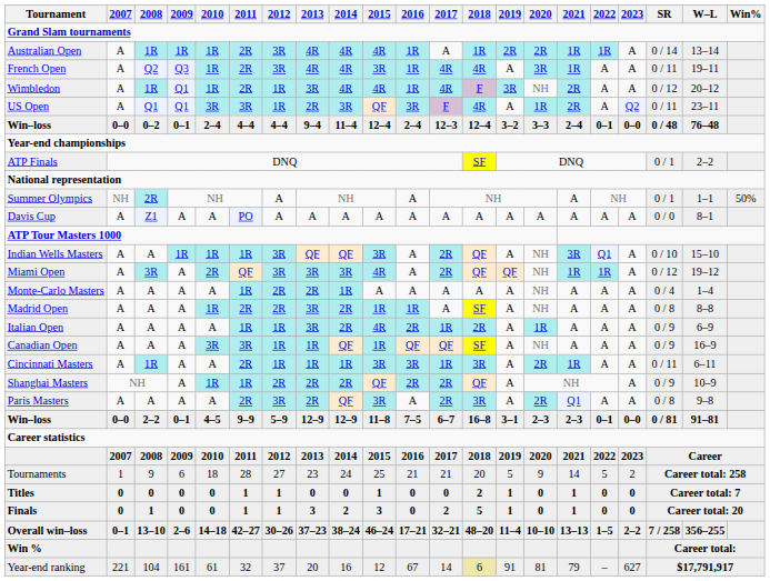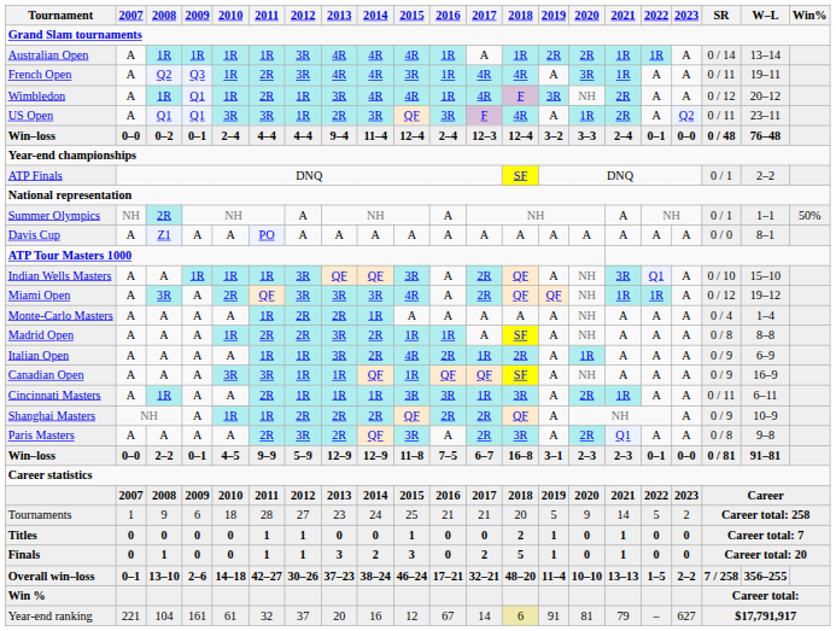 <table class="wikitable nowrap" style="text-align:center; font-size:96%">
 <tr>
 <th>Tournament</th>
 <th><a href='#'>2007</a></th>
 <th><a href='#'>2008</a></th>
 <th><a href='#'>2009</a></th>
 <th><a href='#'>2010</a></th>
 <th><a href='#'>2011</a></th>
 <th><a href='#'>2012</a></th>
 <th><a href='#'>2013</a></th>
 <th><a href='#'>2014</a></th>
 <th><a href='#'>2015</a></th>
 <th><a href='#'>2016</a></th>
 <th><a href='#'>2017</a></th>
 <th><a href='#'>2018</a></th>
 <th><a href='#'>2019</a></th>
 <th><a href='#'>2020</a></th>
 <th><a href='#'>2021</a></th>
 <th><a href='#'>2022</a></th>
 <th><a href='#'>2023</a></th>
 <th>SR</th>
 <th>W–L</th>
 <th>Win%</th>
 </tr>
 <tr>
 <td colspan="21" style="text-align:left"><strong><a href='#'>Grand Slam tournaments</a></strong></td>
 </tr>
 <tr>
 <td bgcolor=efefef align=left><a href='#'>Australian Open</a></td>
 <td>A</td>
 <td bgcolor=afeeee><a href='#'>1R</a></td>
 <td bgcolor=afeeee><a href='#'>1R</a></td>
 <td bgcolor=afeeee><a href='#'>1R</a></td>
-<td bgcolor=afeeee><a href='#'>2R</a></td>
+<td bgcolor=afeeee><a href='#'>1R</a></td>
 <td bgcolor=afeeee><a href='#'>3R</a></td>
 <td bgcolor=afeeee><a href='#'>4R</a></td>
 <td bgcolor=afeeee><a href='#'>4R</a></td>
 <td bgcolor=afeeee><a href='#'>4R</a></td>
 <td bgcolor=afeeee><a href='#'>1R</a></td>
 <td>A</td>
 <td bgcolor=afeeee><a href='#'>1R</a></td>
 <td bgcolor=afeeee><a href='#'>2R</a></td>
 <td bgcolor=afeeee><a href='#'>2R</a></td>
 <td bgcolor=afeeee><a href='#'>1R</a></td>
 <td bgcolor=afeeee><a href='#'>1R</a></td>
 <td>A</td>
 <td bgcolor=efefef>0 / 14</td>
 <td bgcolor=efefef>13–14</td>
 <td bgcolor=efefef></td>
 </tr>
 <tr>
 <td bgcolor=efefef align=left><a href='#'>French Open</a></td>
 <td>A</td>
 <td bgcolor=ecf2ff><a href='#'>Q2</a></td>
 <td bgcolor=ecf2ff><a href='#'>Q3</a></td>
 <td bgcolor=afeeee><a href='#'>1R</a></td>
 <td bgcolor=afeeee><a href='#'>2R</a></td>
 <td bgcolor=afeeee><a href='#'>3R</a></td>
 <td bgcolor=afeeee><a href='#'>4R</a></td>
 <td bgcolor=afeeee><a href='#'>4R</a></td>
 <td bgcolor=afeeee><a href='#'>3R</a></td>
 <td bgcolor=afeeee><a href='#'>1R</a></td>
 <td bgcolor=afeeee><a href='#'>4R</a></td>
 <td bgcolor=afeeee><a href='#'>4R</a></td>
 <td>A</td>
 <td bgcolor=afeeee><a href='#'>3R</a></td>
 <td bgcolor=afeeee><a href='#'>1R</a></td>
 <td>A</td>
 <td>A</td>
 <td bgcolor=efefef>0 / 11</td>
 <td bgcolor=efefef>19–11</td>
 <td bgcolor=efefef></td>
 </tr>
 <tr>
 <td bgcolor=efefef align=left><a href='#'>Wimbledon</a></td>
 <td>A</td>
 <td bgcolor=afeeee><a href='#'>1R</a></td>
 <td bgcolor=ecf2ff><a href='#'>Q1</a></td>
 <td bgcolor=afeeee><a href='#'>1R</a></td>
 <td bgcolor=afeeee><a href='#'>2R</a></td>
 <td bgcolor=afeeee><a href='#'>1R</a></td>
 <td bgcolor=afeeee><a href='#'>3R</a></td>
 <td bgcolor=afeeee><a href='#'>4R</a></td>
 <td bgcolor=afeeee><a href='#'>4R</a></td>
 <td bgcolor=afeeee><a href='#'>1R</a></td>
 <td bgcolor=afeeee><a href='#'>4R</a></td>
 <td bgcolor=thistle><a href='#'>F</a></td>
 <td bgcolor=afeeee><a href='#'>3R</a></td>
 <td style=color:#767676>NH</td>
 <td bgcolor=afeeee><a href='#'>2R</a></td>
 <td>A</td>
 <td>A</td>
 <td bgcolor=efefef>0 / 12</td>
 <td bgcolor=efefef>20–12</td>
 <td bgcolor=efefef></td>
 </tr>
 <tr>
 <td bgcolor=efefef align=left><a href='#'>US Open</a></td>
 <td>A</td>
 <td bgcolor=ecf2ff><a href='#'>Q1</a></td>
 <td bgcolor=ecf2ff><a href='#'>Q1</a></td>
 <td bgcolor=afeeee><a href='#'>3R</a></td>
 <td bgcolor=afeeee><a href='#'>3R</a></td>
 <td bgcolor=afeeee><a href='#'>1R</a></td>
 <td bgcolor=afeeee><a href='#'>2R</a></td>
 <td bgcolor=afeeee><a href='#'>3R</a></td>
 <td bgcolor=ffebcd><a href='#'>QF</a></td>
 <td bgcolor=afeeee><a href='#'>3R</a></td>
 <td bgcolor=thistle><a href='#'>F</a></td>
 <td bgcolor=afeeee><a href='#'>4R</a></td>
 <td>A</td>
 <td bgcolor=afeeee><a href='#'>1R</a></td>
 <td bgcolor=afeeee><a href='#'>2R</a></td>
 <td>A</td>
 <td bgcolor=ecf2ff><a href='#'>Q2</a></td>
 <td bgcolor=efefef>0 / 11</td>
 <td bgcolor=efefef>23–11</td>
 <td bgcolor=efefef></td>
 </tr>
 <tr style="font-weight:bold;background:#efefef">
 <td style="text-align:left">Win–loss</td>
 <td>0–0</td>
 <td>0–2</td>
 <td>0–1</td>
 <td>2–4</td>
 <td>4–4</td>
 <td>4–4</td>
 <td>9–4</td>
 <td>11–4</td>
 <td>12–4</td>
 <td>2–4</td>
 <td>12–3</td>
 <td>12–4</td>
 <td>3–2</td>
 <td>3–3</td>
 <td>2–4</td>
 <td>0–1</td>
 <td>0–0</td>
 <td>0 / 48</td>
 <td>76–48</td>
 <td></td>
 </tr>
 <tr>
 <td colspan="21" align="left"><strong>Year-end championships</strong></td>
 </tr>
 <tr>
 <td bgcolor=efefef align=left><a href='#'>ATP Finals</a></td>
 <td colspan="11">DNQ</td>
 <td bgcolor=yellow><a href='#'>SF</a></td>
 <td colspan="5">DNQ</td>
 <td bgcolor=efefef>0 / 1</td>
 <td bgcolor=efefef>2–2</td>
 <td bgcolor=efefef></td>
 </tr>
 <tr>
 <td colspan="21" style="text-align:left"><strong>National representation</strong></td>
 </tr>
 <tr>
 <td align=left bgcolor=efefef><a href='#'>Summer Olympics</a></td>
 <td style=color:#767676>NH</td>
 <td bgcolor=afeeee><a href='#'>2R</a></td>
 <td colspan=3 style=color:#767676>NH</td>
 <td>A</td>
 <td colspan=3 style=color:#767676>NH</td>
 <td>A</td>
 <td colspan=4 style=color:#767676>NH</td>
 <td>A</td>
 <td colspan=2 style=color:#767676>NH</td>
 <td bgcolor=efefef>0 / 1</td>
 <td bgcolor=efefef>1–1</td>
 <td bgcolor=efefef>50%</td>
 </tr>
 <tr>
 <td align=left bgcolor=efefef><a href='#'>Davis Cup</a></td>
 <td>A</td>
 <td bgcolor=ecf2ff><a href='#'>Z1</a></td>
 <td>A</td>
 <td>A</td>
 <td bgcolor=ecf2ff><a href='#'>PO</a></td>
 <td>A</td>
 <td>A</td>
 <td>A</td>
 <td>A</td>
 <td>A</td>
 <td>A</td>
 <td>A</td>
 <td>A</td>
 <td>A</td>
 <td>A</td>
 <td>A</td>
 <td>A</td>
 <td bgcolor=efefef>0 / 0</td>
 <td bgcolor=efefef>8–1</td>
 <td bgcolor=efefef></td>
 </tr>
 <tr>
 <td colspan="15" align="left"><strong><a href='#'>ATP Tour Masters 1000</a></strong></td>
 </tr>
 <tr>
 <td align=left bgcolor=efefef><a href='#'>Indian Wells Masters</a></td>
 <td>A</td>
 <td>A</td>
 <td bgcolor=afeeee><a href='#'>1R</a></td>
 <td bgcolor=afeeee><a href='#'>1R</a></td>
 <td bgcolor=afeeee><a href='#'>1R</a></td>
 <td bgcolor=afeeee><a href='#'>3R</a></td>
 <td bgcolor=ffebcd><a href='#'>QF</a></td>
 <td bgcolor=ffebcd><a href='#'>QF</a></td>
 <td bgcolor=afeeee><a href='#'>3R</a></td>
 <td>A</td>
 <td bgcolor=afeeee><a href='#'>2R</a></td>
 <td bgcolor=ffebcd><a href='#'>QF</a></td>
 <td>A</td>
 <td style=color:#767676>NH</td>
 <td bgcolor=afeeee><a href='#'>3R</a></td>
 <td bgcolor=ecf2ff><a href='#'>Q1</a></td>
 <td>A</td>
 <td bgcolor=efefef>0 / 10</td>
 <td bgcolor=efefef>15–10</td>
 <td bgcolor=efefef></td>
 </tr>
 <tr>
 <td align=left bgcolor=efefef><a href='#'>Miami Open</a></td>
 <td>A</td>
 <td bgcolor=afeeee><a href='#'>3R</a></td>
 <td>A</td>
 <td bgcolor=afeeee><a href='#'>2R</a></td>
 <td bgcolor=ffebcd><a href='#'>QF</a></td>
 <td bgcolor=afeeee><a href='#'>3R</a></td>
 <td bgcolor=afeeee><a href='#'>3R</a></td>
 <td bgcolor=afeeee><a href='#'>3R</a></td>
 <td bgcolor=afeeee><a href='#'>4R</a></td>
 <td>A</td>
 <td bgcolor=afeeee><a href='#'>2R</a></td>
 <td bgcolor=ffebcd><a href='#'>QF</a></td>
 <td bgcolor=ffebcd><a href='#'>QF</a></td>
 <td style=color:#767676>NH</td>
 <td bgcolor=afeeee><a href='#'>1R</a></td>
 <td bgcolor=afeeee><a href='#'>1R</a></td>
 <td>A</td>
 <td bgcolor=efefef>0 / 12</td>
 <td bgcolor=efefef>19–12</td>
 <td bgcolor=efefef></td>
 </tr>
 <tr>
 <td align=left bgcolor=efefef><a href='#'>Monte-Carlo Masters</a></td>
 <td>A</td>
 <td>A</td>
 <td>A</td>
 <td>A</td>
 <td bgcolor=afeeee><a href='#'>1R</a></td>
 <td bgcolor=afeeee><a href='#'>2R</a></td>
 <td bgcolor=afeeee><a href='#'>2R</a></td>
 <td bgcolor=afeeee><a href='#'>1R</a></td>
 <td>A</td>
 <td>A</td>
 <td>A</td>
 <td>A</td>
 <td>A</td>
 <td style=color:#767676>NH</td>
 <td>A</td>
 <td>A</td>
 <td>A</td>
 <td bgcolor=efefef>0 / 4</td>
 <td bgcolor=efefef>1–4</td>
 <td bgcolor=efefef></td>
 </tr>
 <tr>
 <td align=left bgcolor=efefef><a href='#'>Madrid Open</a></td>
 <td>A</td>
 <td>A</td>
 <td>A</td>
 <td bgcolor=afeeee><a href='#'>1R</a></td>
 <td bgcolor=afeeee><a href='#'>2R</a></td>
 <td bgcolor=afeeee><a href='#'>2R</a></td>
 <td bgcolor=afeeee><a href='#'>3R</a></td>
 <td bgcolor=afeeee><a href='#'>2R</a></td>
 <td bgcolor=afeeee><a href='#'>1R</a></td>
 <td bgcolor=afeeee><a href='#'>1R</a></td>
 <td>A</td>
 <td bgcolor=yellow><a href='#'>SF</a></td>
 <td>A</td>
 <td style=color:#767676>NH</td>
 <td>A</td>
 <td>A</td>
 <td>A</td>
 <td bgcolor=efefef>0 / 8</td>
 <td bgcolor=efefef>8–8</td>
 <td bgcolor=efefef></td>
 </tr>
 <tr>
 <td align=left bgcolor=efefef><a href='#'>Italian Open</a></td>
 <td>A</td>
 <td>A</td>
 <td>A</td>
 <td>A</td>
 <td bgcolor=afeeee><a href='#'>1R</a></td>
 <td bgcolor=afeeee><a href='#'>1R</a></td>
 <td bgcolor=afeeee><a href='#'>3R</a></td>
 <td bgcolor=afeeee><a href='#'>2R</a></td>
 <td bgcolor=afeeee><a href='#'>4R</a></td>
 <td bgcolor=afeeee><a href='#'>2R</a></td>
 <td bgcolor=afeeee><a href='#'>1R</a></td>
 <td bgcolor=afeeee><a href='#'>2R</a></td>
 <td>A</td>
 <td bgcolor=afeeee><a href='#'>1R</a></td>
 <td>A</td>
 <td>A</td>
 <td>A</td>
 <td bgcolor=efefef>0 / 9</td>
 <td bgcolor=efefef>6–9</td>
 <td bgcolor=efefef></td>
 </tr>
 <tr>
 <td align=left bgcolor=efefef><a href='#'>Canadian Open</a></td>
 <td>A</td>
 <td>A</td>
 <td>A</td>
 <td bgcolor=afeeee><a href='#'>3R</a></td>
 <td bgcolor=afeeee><a href='#'>3R</a></td>
 <td bgcolor=afeeee><a href='#'>1R</a></td>
 <td bgcolor=afeeee><a href='#'>1R</a></td>
 <td bgcolor=ffebcd><a href='#'>QF</a></td>
 <td bgcolor=afeeee><a href='#'>1R</a></td>
 <td bgcolor=ffebcd><a href='#'>QF</a></td>
 <td bgcolor=ffebcd><a href='#'>QF</a></td>
 <td bgcolor=yellow><a href='#'>SF</a></td>
 <td>A</td>
 <td style=color:#767676>NH</td>
 <td>A</td>
 <td>A</td>
 <td>A</td>
 <td bgcolor=efefef>0 / 9</td>
 <td bgcolor=efefef>16–9</td>
 <td bgcolor=efefef></td>
 </tr>
 <tr>
 <td align=left bgcolor=efefef><a href='#'>Cincinnati Masters</a></td>
 <td>A</td>
 <td bgcolor=afeeee><a href='#'>1R</a></td>
 <td>A</td>
 <td>A</td>
 <td bgcolor=afeeee><a href='#'>2R</a></td>
 <td bgcolor=afeeee><a href='#'>1R</a></td>
 <td bgcolor=afeeee><a href='#'>1R</a></td>
 <td bgcolor=afeeee><a href='#'>1R</a></td>
 <td bgcolor=afeeee><a href='#'>3R</a></td>
 <td bgcolor=afeeee><a href='#'>3R</a></td>
 <td bgcolor=afeeee><a href='#'>1R</a></td>
 <td bgcolor=afeeee><a href='#'>3R</a></td>
 <td>A</td>
 <td bgcolor=afeeee><a href='#'>2R</a></td>
 <td bgcolor=afeeee><a href='#'>1R</a></td>
 <td>A</td>
 <td>A</td>
 <td bgcolor=efefef>0 / 11</td>
 <td bgcolor=efefef>6–11</td>
 <td bgcolor=efefef></td>
 </tr>
 <tr>
 <td align=left bgcolor=efefef><a href='#'>Shanghai Masters</a></td>
 <td colspan="2" style="color:#767676">NH</td>
 <td>A</td>
 <td bgcolor=afeeee><a href='#'>1R</a></td>
 <td bgcolor=afeeee><a href='#'>1R</a></td>
 <td bgcolor=afeeee><a href='#'>2R</a></td>
 <td bgcolor=afeeee><a href='#'>2R</a></td>
 <td bgcolor=afeeee><a href='#'>2R</a></td>
 <td bgcolor=ffebcd><a href='#'>QF</a></td>
 <td bgcolor=afeeee><a href='#'>2R</a></td>
 <td bgcolor=afeeee><a href='#'>2R</a></td>
 <td bgcolor=ffebcd><a href='#'>QF</a></td>
 <td>A</td>
 <td colspan="3" style="color:#767676">NH</td>
 <td>A</td>
 <td bgcolor=efefef>0 / 9</td>
 <td bgcolor=efefef>10–9</td>
 <td bgcolor=efefef></td>
 </tr>
 <tr>
 <td align=left bgcolor=efefef><a href='#'>Paris Masters</a></td>
 <td>A</td>
 <td>A</td>
 <td>A</td>
 <td>A</td>
 <td bgcolor=afeeee><a href='#'>2R</a></td>
 <td bgcolor=afeeee><a href='#'>3R</a></td>
 <td bgcolor=afeeee><a href='#'>2R</a></td>
 <td bgcolor=ffebcd><a href='#'>QF</a></td>
 <td bgcolor=afeeee><a href='#'>3R</a></td>
 <td>A</td>
 <td bgcolor=afeeee><a href='#'>2R</a></td>
 <td bgcolor=afeeee><a href='#'>3R</a></td>
 <td>A</td>
 <td bgcolor=afeeee><a href='#'>2R</a></td>
 <td bgcolor=ecf2ff><a href='#'>Q1</a></td>
 <td>A</td>
 <td>A</td>
 <td bgcolor=efefef>0 / 8</td>
 <td bgcolor=efefef>9–8</td>
 <td bgcolor=efefef></td>
 </tr>
 <tr style="font-weight:bold;background:#efefef">
 <td style="text-align:left">Win–loss</td>
 <td>0–0</td>
 <td>2–2</td>
 <td>0–1</td>
 <td>4–5</td>
 <td>9–9</td>
 <td>5–9</td>
 <td>12–9</td>
 <td>12–9</td>
 <td>11–8</td>
 <td>7–5</td>
 <td>6–7</td>
 <td>16–8</td>
 <td>3–1</td>
 <td>2–3</td>
 <td>2–3</td>
 <td>0–1</td>
 <td>0–0</td>
 <td>0 / 81</td>
 <td>91–81</td>
 <td></td>
 </tr>
 <tr>
 <td colspan="21" style="text-align:left"><strong>Career statistics</strong></td>
 </tr>
 <tr style=font-weight:bold;background:#efefef>
 <td></td>
 <td>2007</td>
 <td>2008</td>
 <td>2009</td>
 <td>2010</td>
 <td>2011</td>
 <td>2012</td>
 <td>2013</td>
 <td>2014</td>
 <td>2015</td>
 <td>2016</td>
 <td>2017</td>
 <td>2018</td>
 <td>2019</td>
 <td>2020</td>
 <td>2021</td>
 <td>2022</td>
 <td>2023</td>
 <td colspan=3>Career</td>
 </tr>
 <tr style=background:#efefef>
 <td align=left>Tournaments</td>
 <td>1</td>
 <td>9</td>
 <td>6</td>
 <td>18</td>
 <td>28</td>
 <td>27</td>
 <td>23</td>
 <td>24</td>
 <td>25</td>
 <td>21</td>
 <td>21</td>
 <td>20</td>
 <td>5</td>
 <td>9</td>
 <td>14</td>
 <td>5</td>
 <td>2</td>
 <td colspan="3"><strong>Career total: 258</strong></td>
 </tr>
 <tr style=font-weight:bold;background:#efefef>
 <td style=text-align:left>Titles</td>
 <td>0</td>
 <td>0</td>
 <td>0</td>
 <td>0</td>
 <td>1</td>
 <td>1</td>
 <td>0</td>
 <td>0</td>
 <td>1</td>
 <td>0</td>
 <td>0</td>
 <td>2</td>
 <td>1</td>
 <td>0</td>
 <td>1</td>
 <td>0</td>
 <td>0</td>
 <td colspan="3">Career total: 7</td>
 </tr>
 <tr style=font-weight:bold;background:#efefef>
 <td style=text-align:left>Finals</td>
 <td>0</td>
 <td>1</td>
 <td>0</td>
 <td>0</td>
 <td>1</td>
 <td>1</td>
 <td>3</td>
 <td>2</td>
 <td>3</td>
 <td>0</td>
 <td>2</td>
 <td>5</td>
 <td>1</td>
 <td>0</td>
 <td>1</td>
 <td>0</td>
 <td>0</td>
 <td colspan="3">Career total: 20</td>
 </tr>
 <tr style=font-weight:bold;background:#efefef>
 <td style=text-align:left>Overall win–loss</td>
 <td>0–1</td>
 <td>13–10</td>
 <td>2–6</td>
 <td>14–18</td>
 <td>42–27</td>
 <td>30–26</td>
 <td>37–23</td>
 <td>38–24</td>
 <td>46–24</td>
 <td>17–21</td>
 <td>32–21</td>
 <td>48–20</td>
 <td>11–4</td>
 <td>10–10</td>
 <td>13–13</td>
 <td>1–5</td>
 <td>2–2</td>
 <td>7 / 258</td>
 <td>356–255</td>
 <td></td>
 </tr>
 <tr style=font-weight:bold;background:#efefef>
 <td align=left>Win %</td>
 <td></td>
 <td></td>
 <td></td>
 <td></td>
 <td></td>
 <td></td>
 <td></td>
 <td></td>
 <td></td>
 <td></td>
 <td></td>
 <td></td>
 <td></td>
 <td></td>
 <td></td>
 <td></td>
 <td></td>
 <td colspan="3">Career total: </td>
 </tr>
 <tr style=background:#efefef>
 <td align=left>Year-end ranking</td>
 <td>221</td>
 <td>104</td>
 <td>161</td>
 <td>61</td>
 <td>32</td>
 <td>37</td>
 <td>20</td>
 <td>16</td>
 <td>12</td>
 <td>67</td>
 <td>14</td>
 <td bgcolor=eee8aa>6</td>
 <td>91</td>
 <td>81</td>
 <td>79</td>
 <td>–</td>
 <td>627</td>
 <td colspan="3"><strong>$17,791,917</strong></td>
 </tr>
 </table>
